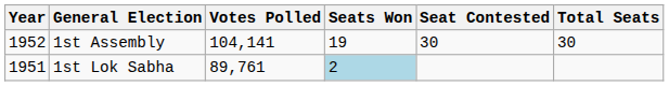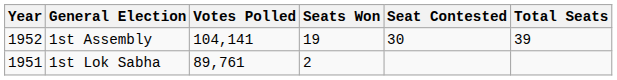 <table class="wikitable">
 <tr>
 <th>Year</th>
 <th>General Election</th>
 <th>Votes Polled</th>
 <th>Seats Won</th>
 <th>Seat Contested</th>
 <th>Total Seats</th>
 </tr>
 <tr>
 <td>1952</td>
 <td>1st Assembly</td>
 <td>104,141</td>
 <td>19</td>
 <td>30</td>
-<td>30</td>
+<td>39</td>
 </tr>
 <tr>
 <td>1951</td>
 <td>1st Lok Sabha</td>
 <td>89,761</td>
-<td style="background: lightblue;">2</td>
+<td>2</td>
 <td></td>
 <td></td>
 </tr>
 </table>
